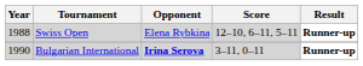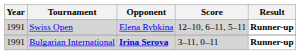 <table class="sortable wikitable" style="font-size: 90%;">
 <tr>
 <th>Year</th>
 <th>Tournament</th>
 <th>Opponent</th>
 <th>Score</th>
 <th>Result</th>
 </tr>
 <tr style="background:#D5D5D5">
-<td align="center">1988</td>
+<td align="center">1991</td>
 <td align="left"><a href='#'>Swiss Open</a></td>
 <td align="left"> <a href='#'>Elena Rybkina</a></td>
 <td align="left">12–10, 6–11, 5–11</td>
 <td style="text-align:left; background:white"> <strong>Runner-up</strong></td>
 </tr>
 <tr>
 </tr>
 <tr style="background:#D5D5D5">
-<td align="center">1990</td>
+<td align="center">1991</td>
 <td align="left"><a href='#'>Bulgarian International</a></td>
 <td align="left"><strong> <a href='#'>Irina Serova</a></strong></td>
 <td align="left">3–11, 0–11</td>
 <td style="text-align:left; background:white"> <strong>Runner-up</strong></td>
 </tr>
 </table>
